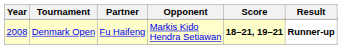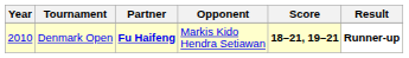 <table class="sortable wikitable" style="font-size: 90%;">
 <tr>
 <th>Year</th>
 <th>Tournament</th>
 <th>Partner</th>
 <th>Opponent</th>
 <th>Score</th>
 <th>Result</th>
 </tr>
 <tr>
 </tr>
 <tr style="background:#FFFFCC">
-<td align="center"><a href='#'>2008</a></td>
+<td align="center"><a href='#'>2010</a></td>
 <td align="left"><a href='#'>Denmark Open</a></td>
-<td align="left"> <a href='#'>Fu Haifeng</a></td>
+<td align="left"><strong> <a href='#'>Fu Haifeng</a></strong></td>
 <td align="left"> <a href='#'>Markis Kido</a> <br>  <a href='#'>Hendra Setiawan</a></td>
 <td align="left"><strong>18–21, 19–21</strong></td>
 <td style="text-align:left; background:white"> <strong>Runner-up</strong></td>
 </tr>
 </table>
